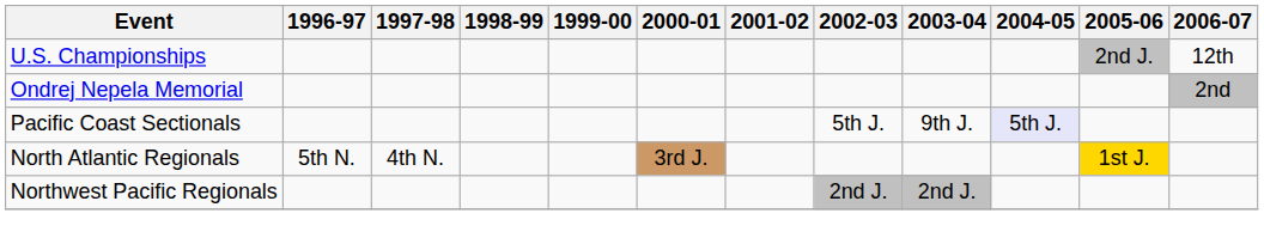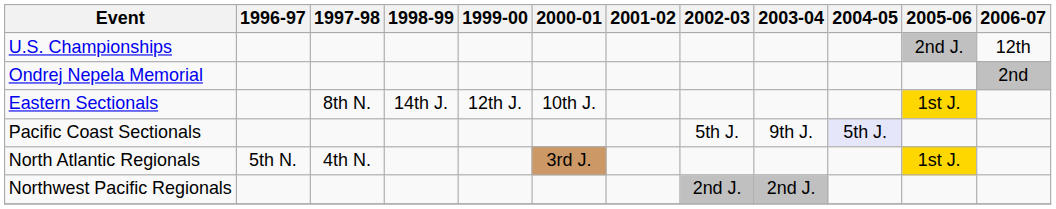 <table class="wikitable">
 <tr>
 <th>Event</th>
 <th>1996-97</th>
 <th>1997-98</th>
 <th>1998-99</th>
 <th>1999-00</th>
 <th>2000-01</th>
 <th>2001-02</th>
 <th>2002-03</th>
 <th>2003-04</th>
 <th>2004-05</th>
 <th>2005-06</th>
 <th>2006-07</th>
 </tr>
 <tr>
 <td><a href='#'>U.S. Championships</a></td>
 <td></td>
 <td></td>
 <td></td>
 <td></td>
 <td></td>
 <td></td>
 <td></td>
 <td></td>
 <td></td>
 <td align="center" bgcolor="silver">2nd J.</td>
 <td align="center">12th</td>
 </tr>
 <tr>
 <td><a href='#'>Ondrej Nepela Memorial</a></td>
 <td></td>
 <td></td>
 <td></td>
 <td></td>
 <td></td>
 <td></td>
 <td></td>
 <td></td>
 <td></td>
 <td></td>
 <td align="center" bgcolor="silver">2nd</td>
+</tr>
+<tr>
+<td><a href='#'>Eastern Sectionals</a></td>
+<td></td>
+<td align="center">8th N.</td>
+<td align="center">14th J.</td>
+<td align="center">12th J.</td>
+<td align="center">10th J.</td>
+<td></td>
+<td></td>
+<td></td>
+<td></td>
+<td align="center" bgcolor="gold">1st J.</td>
+<td></td>
 </tr>
 <tr>
 <td>Pacific Coast Sectionals</td>
 <td></td>
 <td></td>
 <td></td>
 <td></td>
 <td></td>
 <td></td>
 <td align="center">5th J.</td>
 <td align="center">9th J.</td>
 <td align="center" style="background: lavender;">5th J.</td>
 <td></td>
 <td></td>
 </tr>
 <tr>
 <td>North Atlantic Regionals</td>
 <td align="center">5th N.</td>
 <td align="center">4th N.</td>
 <td></td>
 <td></td>
 <td align="center" bgcolor="cc9966">3rd J.</td>
 <td></td>
 <td></td>
 <td></td>
 <td></td>
 <td align="center" bgcolor="gold">1st J.</td>
 <td></td>
 </tr>
 <tr>
 <td>Northwest Pacific Regionals</td>
 <td></td>
 <td></td>
 <td></td>
 <td></td>
 <td></td>
 <td></td>
 <td align="center" bgcolor="silver">2nd J.</td>
 <td align="center" bgcolor="silver">2nd J.</td>
 <td></td>
 <td></td>
 <td></td>
 </tr>
 <tr>
 </tr>
 </table>
